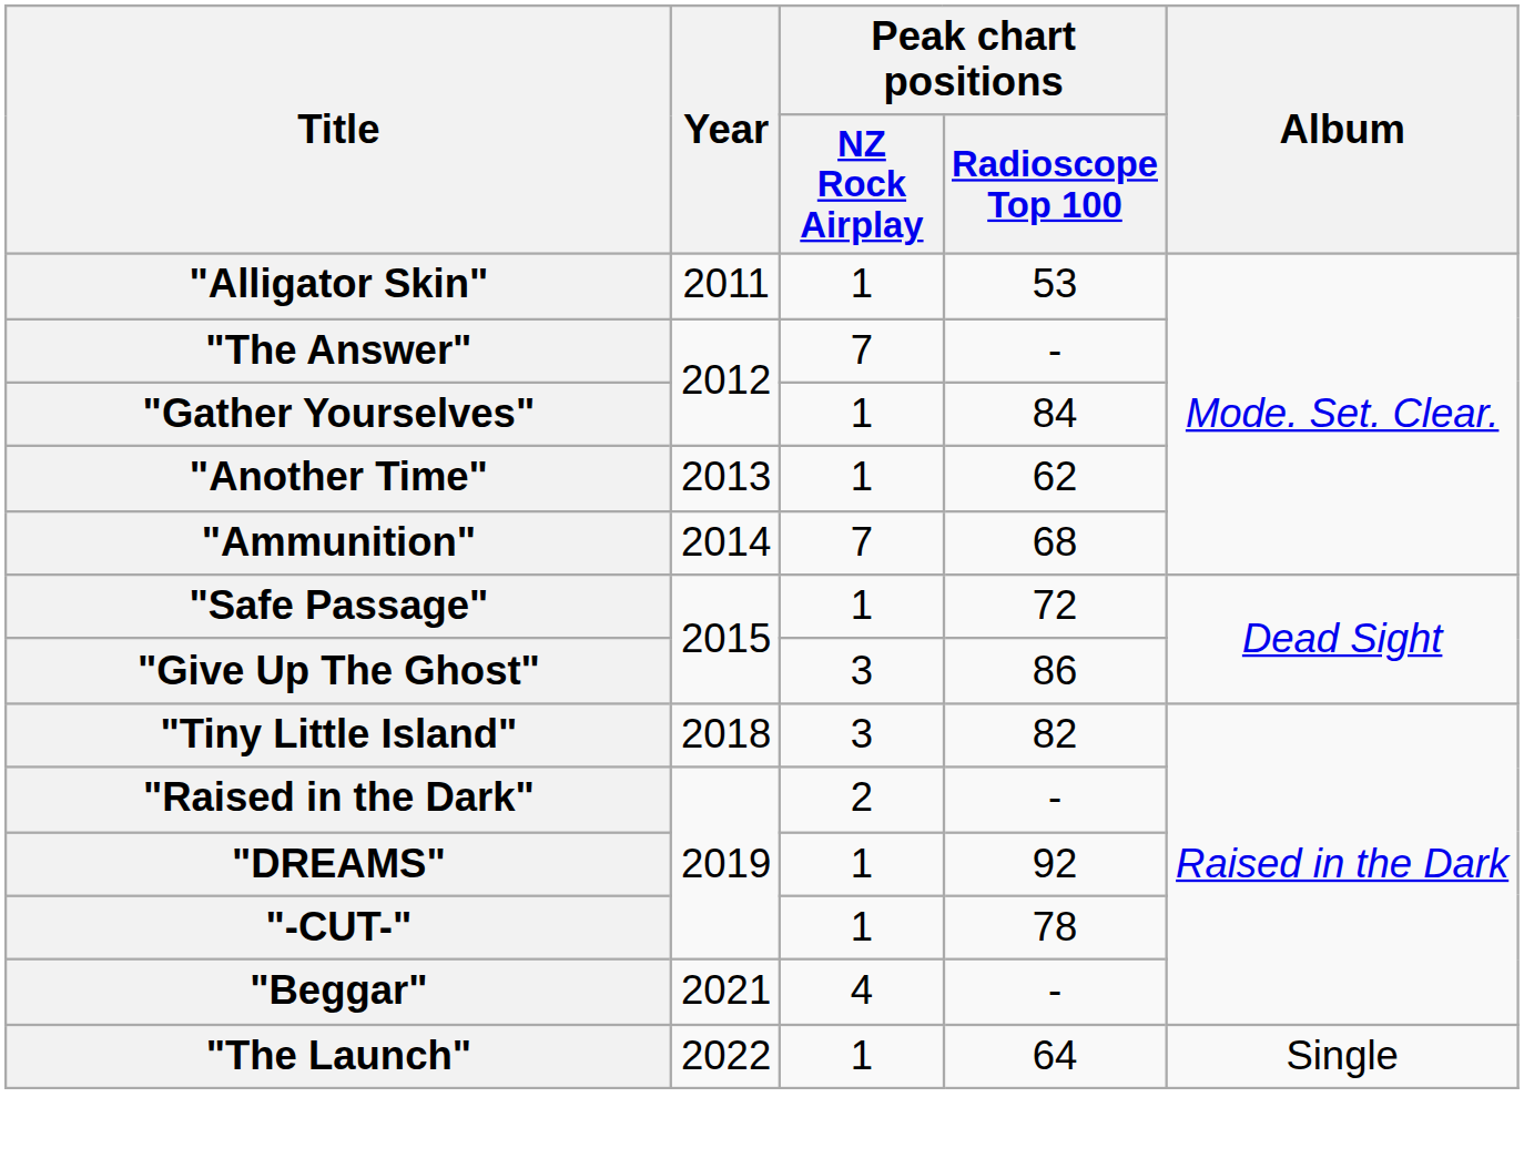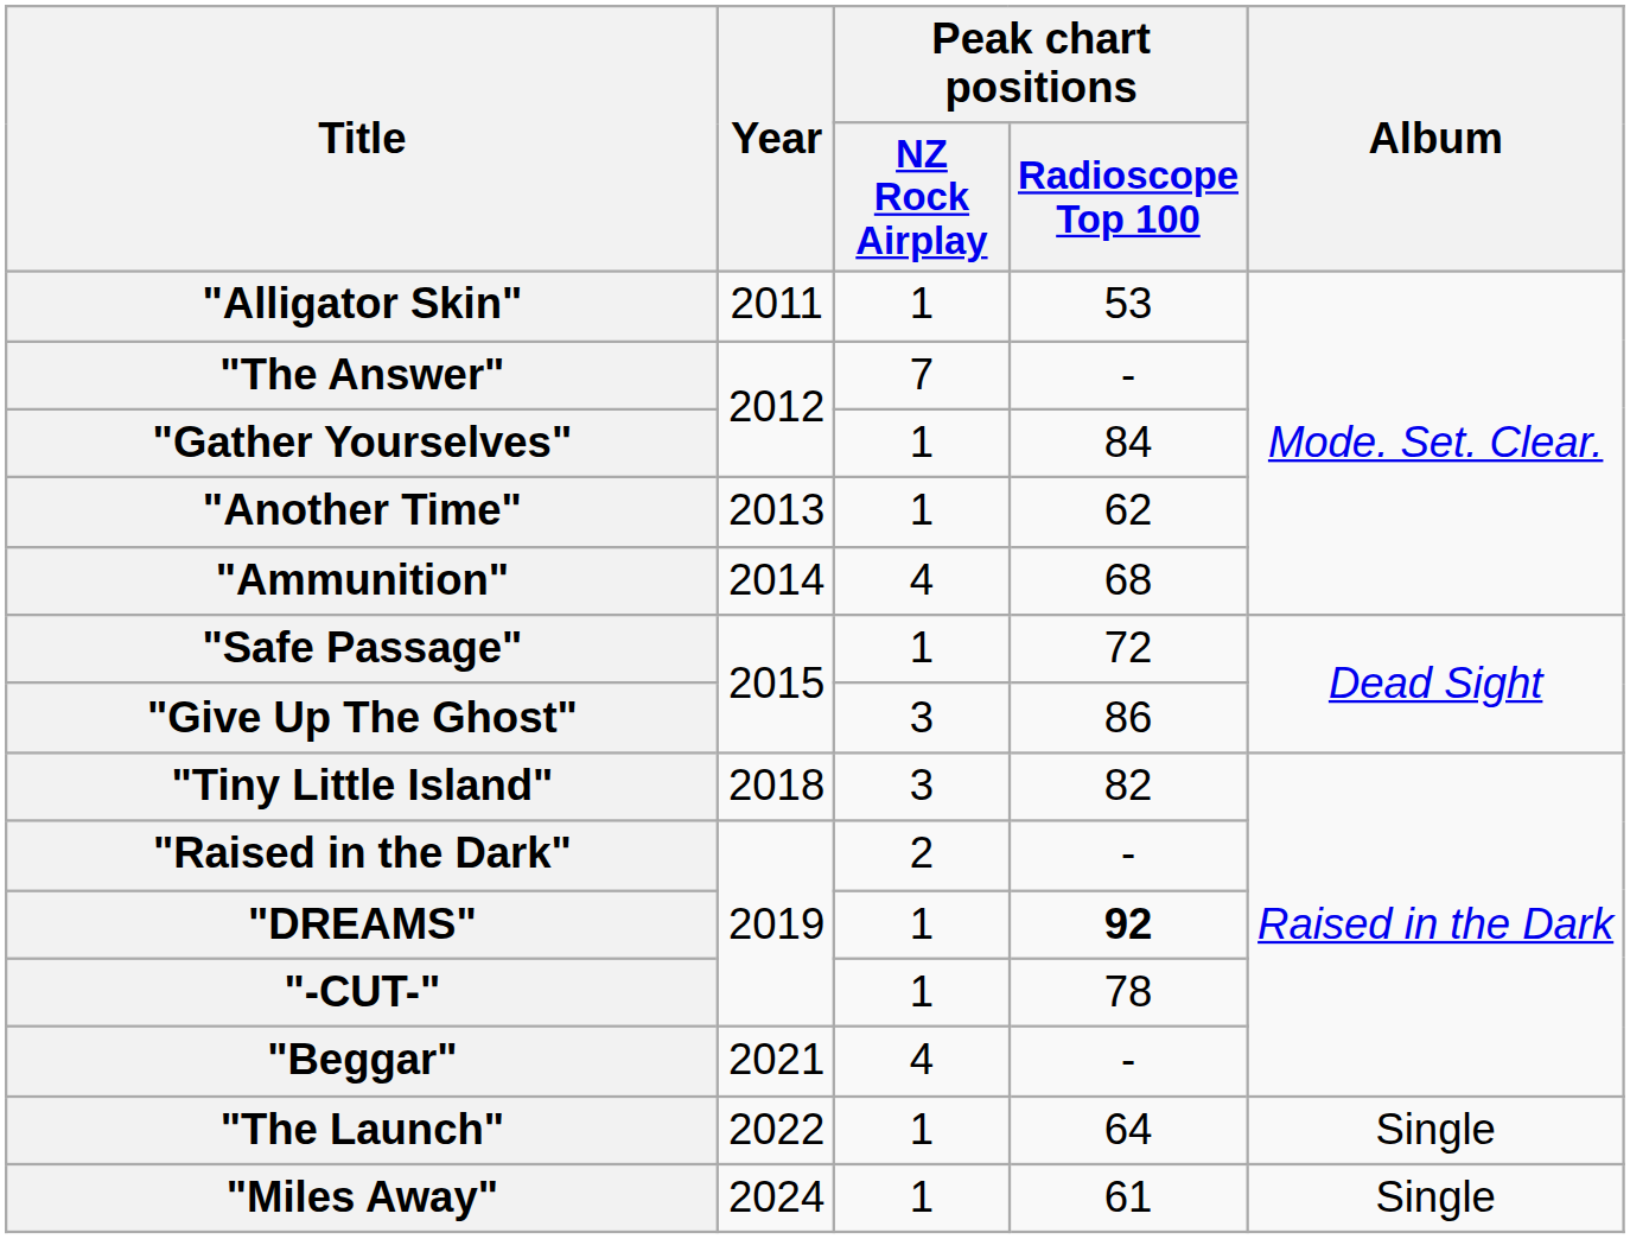 <table class="wikitable plainrowheaders" style="text-align:center;" border="1">
 <tr>
 <th scope="col" rowspan="2" style="width:16em;">Title</th>
 <th scope="col" rowspan="2">Year</th>
 <th scope="col" colspan="2">Peak chart positions</th>
 <th scope="col" rowspan="2">Album</th>
 </tr>
 <tr>
 <th scope="col" style="width:4em;font-size:90%;"><a href='#'>NZ Rock Airplay</a><br></th>
 <th scope="col" style="width:4em;font-size:90%;"><a href='#'>Radioscope Top 100</a><br></th>
 </tr>
 <tr>
 <th scope="row">"Alligator Skin"</th>
 <td>2011</td>
 <td>1</td>
 <td>53</td>
 <td rowspan="5"><em><a href='#'>Mode. Set. Clear.</a></em></td>
 </tr>
 <tr>
 <th scope="row">"The Answer"</th>
 <td rowspan="2">2012</td>
 <td>7</td>
 <td>-</td>
 </tr>
 <tr>
 <th scope="row">"Gather Yourselves"</th>
 <td>1</td>
 <td>84</td>
 </tr>
 <tr>
 <th scope="row">"Another Time"</th>
 <td>2013</td>
 <td>1</td>
 <td>62</td>
 </tr>
 <tr>
 <th scope="row">"Ammunition"</th>
 <td>2014</td>
-<td>7</td>
+<td>4</td>
 <td>68</td>
 </tr>
 <tr>
 <th scope="row">"Safe Passage"</th>
 <td rowspan="2">2015</td>
 <td>1</td>
 <td>72</td>
 <td rowspan="2"><em><a href='#'>Dead Sight</a></em></td>
 </tr>
 <tr>
 <th scope="row">"Give Up The Ghost"</th>
 <td>3</td>
 <td>86</td>
 </tr>
 <tr>
 <th scope="row">"Tiny Little Island"</th>
 <td>2018</td>
 <td>3</td>
 <td>82</td>
 <td rowspan="5"><em><a href='#'>Raised in the Dark</a></em></td>
 </tr>
 <tr>
 <th scope="row">"Raised in the Dark"</th>
 <td rowspan="3">2019</td>
 <td>2</td>
 <td>-</td>
 </tr>
 <tr>
 <th scope="row">"DREAMS"</th>
 <td>1</td>
-<td>92</td>
+<td><strong>92</strong></td>
 </tr>
 <tr>
 <th scope="row">"-CUT-"</th>
 <td>1</td>
 <td>78</td>
 </tr>
 <tr>
 <th scope="row">"Beggar"</th>
 <td>2021</td>
 <td>4</td>
 <td>-</td>
 </tr>
 <tr>
 <th scope="row">"The Launch"</th>
 <td>2022</td>
 <td>1</td>
 <td>64</td>
 <td>Single</td>
 </tr>
+<tr>
+<th scope="row">"Miles Away"</th>
+<td>2024</td>
+<td>1</td>
+<td>61</td>
+<td>Single</td>
+</tr>
 </table>
